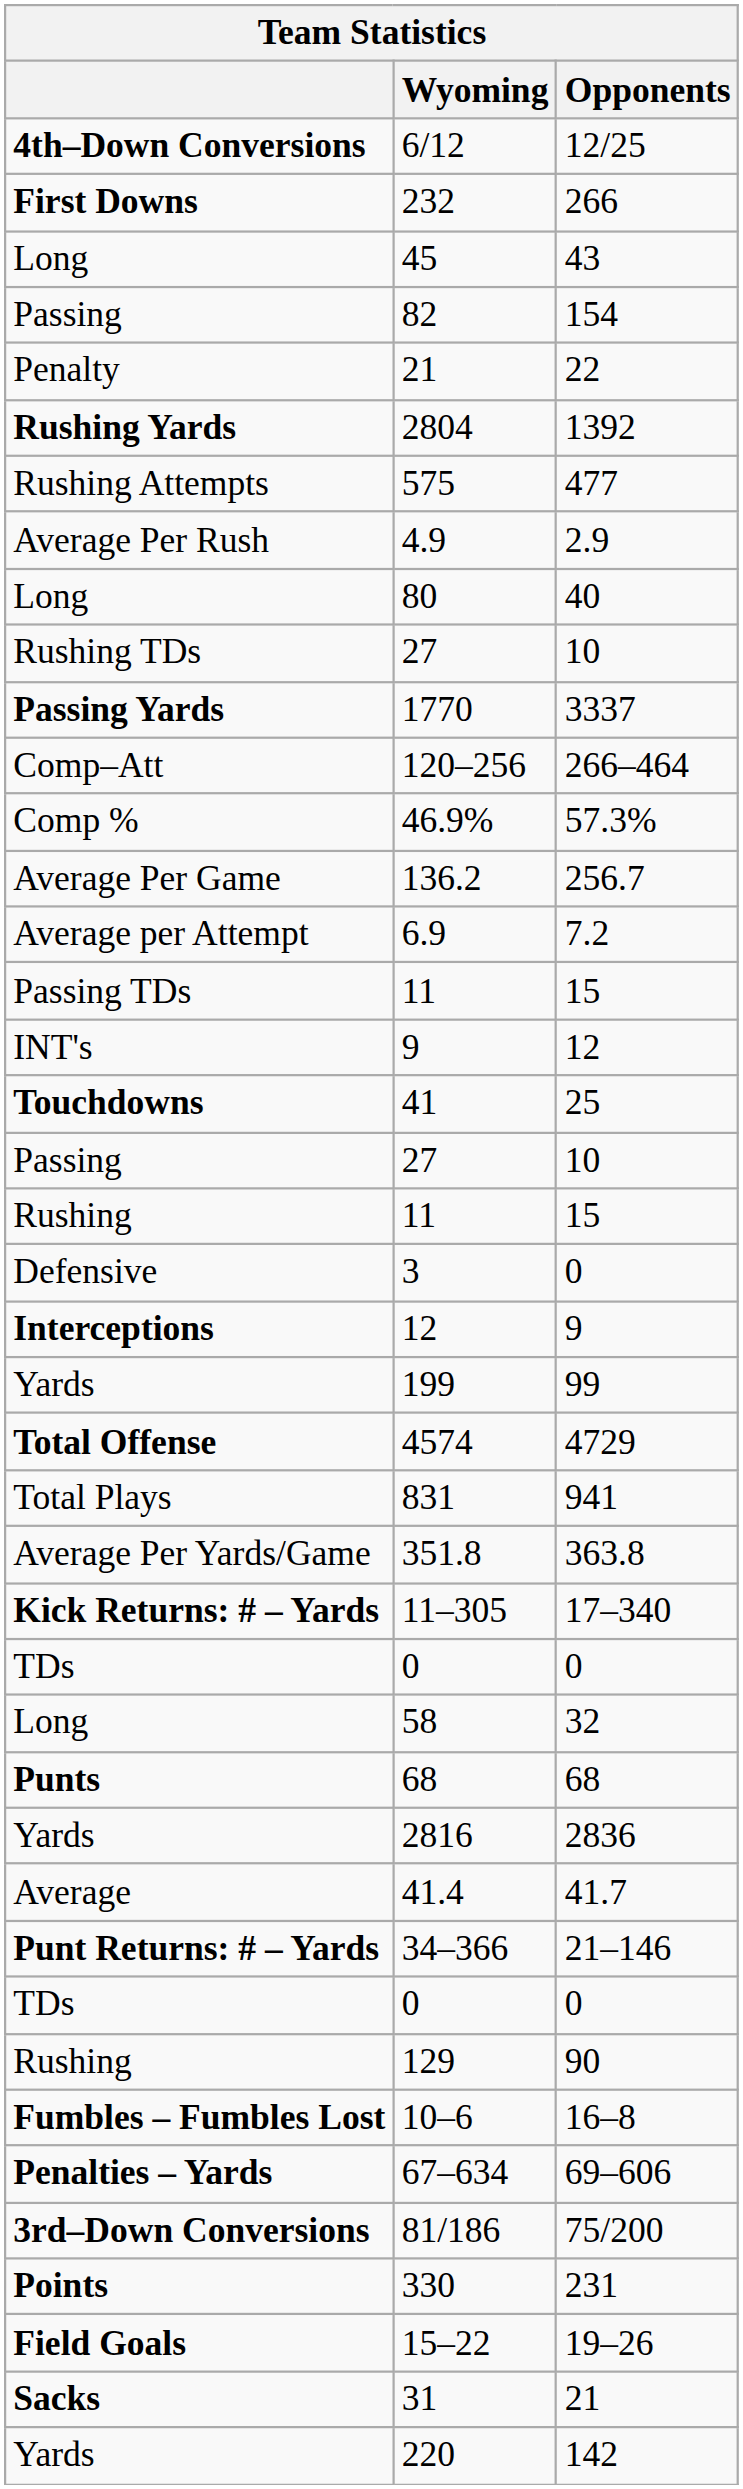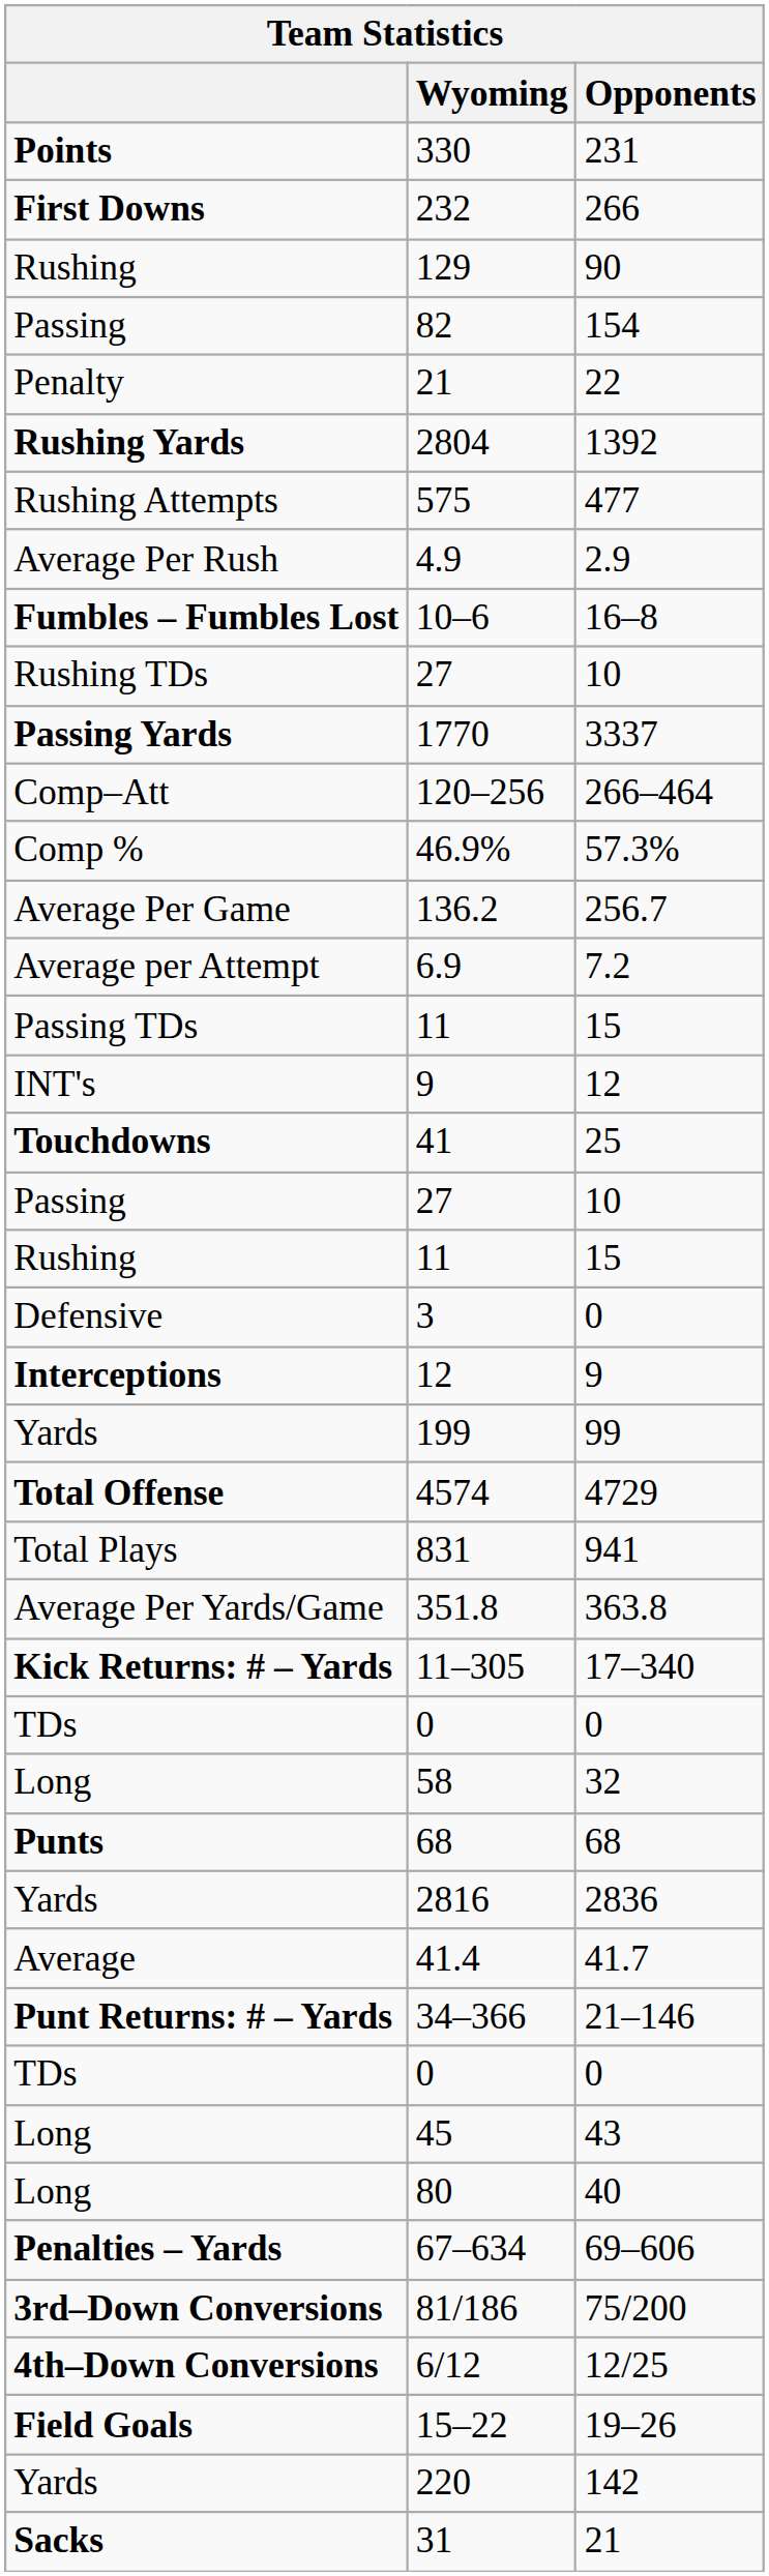 <table class="wikitable collapsible collapsed">
 <tr>
 <th colspan="3">Team Statistics</th>
 </tr>
 <tr>
 <th></th>
 <th>Wyoming</th>
 <th>Opponents</th>
 </tr>
 <tr>
-<td><strong>4th–Down Conversions</strong></td>
-<td>6/12</td>
-<td>12/25</td>
+<td><strong>Points</strong></td>
+<td>330</td>
+<td>231</td>
 </tr>
 <tr>
 <td><strong>First Downs</strong></td>
 <td>232</td>
 <td>266</td>
 </tr>
 <tr>
-<td>Long</td>
-<td>45</td>
-<td>43</td>
+<td>Rushing</td>
+<td>129</td>
+<td>90</td>
 </tr>
 <tr>
 <td>Passing</td>
 <td>82</td>
 <td>154</td>
 </tr>
 <tr>
 <td>Penalty</td>
 <td>21</td>
 <td>22</td>
 </tr>
 <tr>
 <td><strong>Rushing Yards</strong></td>
 <td>2804</td>
 <td>1392</td>
 </tr>
 <tr>
 <td>Rushing Attempts</td>
 <td>575</td>
 <td>477</td>
 </tr>
 <tr>
 <td>Average Per Rush</td>
 <td>4.9</td>
 <td>2.9</td>
 </tr>
 <tr>
-<td>Long</td>
-<td>80</td>
-<td>40</td>
+<td><strong>Fumbles – Fumbles Lost</strong></td>
+<td>10–6</td>
+<td>16–8</td>
 </tr>
 <tr>
 <td>Rushing TDs</td>
 <td>27</td>
 <td>10</td>
 </tr>
 <tr>
 <td><strong>Passing Yards</strong></td>
 <td>1770</td>
 <td>3337</td>
 </tr>
 <tr>
 <td>Comp–Att</td>
 <td>120–256</td>
 <td>266–464</td>
 </tr>
 <tr>
 <td>Comp %</td>
 <td>46.9%</td>
 <td>57.3%</td>
 </tr>
 <tr>
 <td>Average Per Game</td>
 <td>136.2</td>
 <td>256.7</td>
 </tr>
 <tr>
 <td>Average per Attempt</td>
 <td>6.9</td>
 <td>7.2</td>
 </tr>
 <tr>
 <td>Passing TDs</td>
 <td>11</td>
 <td>15</td>
 </tr>
 <tr>
 <td>INT's</td>
 <td>9</td>
 <td>12</td>
 </tr>
 <tr>
 <td><strong>Touchdowns</strong></td>
 <td>41</td>
 <td>25</td>
 </tr>
 <tr>
 <td>Passing</td>
 <td>27</td>
 <td>10</td>
 </tr>
 <tr>
 <td>Rushing</td>
 <td>11</td>
 <td>15</td>
 </tr>
 <tr>
 <td>Defensive</td>
 <td>3</td>
 <td>0</td>
 </tr>
 <tr>
 <td><strong>Interceptions</strong></td>
 <td>12</td>
 <td>9</td>
 </tr>
 <tr>
 <td>Yards</td>
 <td>199</td>
 <td>99</td>
 </tr>
 <tr>
 <td><strong>Total Offense</strong></td>
 <td>4574</td>
 <td>4729</td>
 </tr>
 <tr>
 <td>Total Plays</td>
 <td>831</td>
 <td>941</td>
 </tr>
 <tr>
 <td>Average Per Yards/Game</td>
 <td>351.8</td>
 <td>363.8</td>
 </tr>
 <tr>
 <td><strong>Kick Returns: # – Yards</strong></td>
 <td>11–305</td>
 <td>17–340</td>
 </tr>
 <tr>
 <td>TDs</td>
 <td>0</td>
 <td>0</td>
 </tr>
 <tr>
 <td>Long</td>
 <td>58</td>
 <td>32</td>
 </tr>
 <tr>
 <td><strong>Punts</strong></td>
 <td>68</td>
 <td>68</td>
 </tr>
 <tr>
 <td>Yards</td>
 <td>2816</td>
 <td>2836</td>
 </tr>
 <tr>
 <td>Average</td>
 <td>41.4</td>
 <td>41.7</td>
 </tr>
 <tr>
 <td><strong>Punt Returns: # – Yards</strong></td>
 <td>34–366</td>
 <td>21–146</td>
 </tr>
 <tr>
 <td>TDs</td>
 <td>0</td>
 <td>0</td>
 </tr>
 <tr>
-<td>Rushing</td>
-<td>129</td>
-<td>90</td>
+<td>Long</td>
+<td>45</td>
+<td>43</td>
 </tr>
 <tr>
-<td><strong>Fumbles – Fumbles Lost</strong></td>
-<td>10–6</td>
-<td>16–8</td>
+<td>Long</td>
+<td>80</td>
+<td>40</td>
 </tr>
 <tr>
 <td><strong>Penalties – Yards</strong></td>
 <td>67–634</td>
 <td>69–606</td>
 </tr>
 <tr>
 <td><strong>3rd–Down Conversions</strong></td>
 <td>81/186</td>
 <td>75/200</td>
 </tr>
 <tr>
-<td><strong>Points</strong></td>
-<td>330</td>
-<td>231</td>
+<td><strong>4th–Down Conversions</strong></td>
+<td>6/12</td>
+<td>12/25</td>
 </tr>
 <tr>
 <td><strong>Field Goals</strong></td>
 <td>15–22</td>
 <td>19–26</td>
 </tr>
 <tr>
+<td>Yards</td>
+<td>220</td>
+<td>142</td>
+</tr>
+<tr>
 <td><strong>Sacks</strong></td>
 <td>31</td>
 <td>21</td>
 </tr>
-<tr>
-<td>Yards</td>
-<td>220</td>
-<td>142</td>
-</tr>
 </table>
